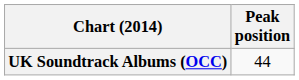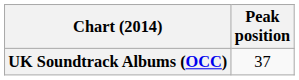 <table class="wikitable sortable plainrowheaders" style="text-align:center">
 <tr>
 <th scope="col">Chart (2014)</th>
 <th scope="col">Peak<br>position</th>
 </tr>
 <tr>
 <th scope="row">UK Soundtrack Albums (<a href='#'>OCC</a>)</th>
-<td>44</td>
+<td>37</td>
 </tr>
 </table>
